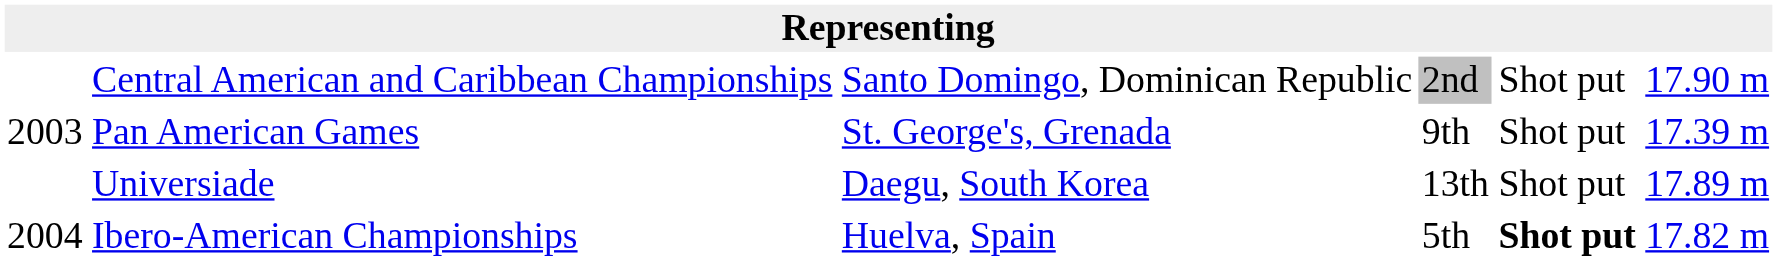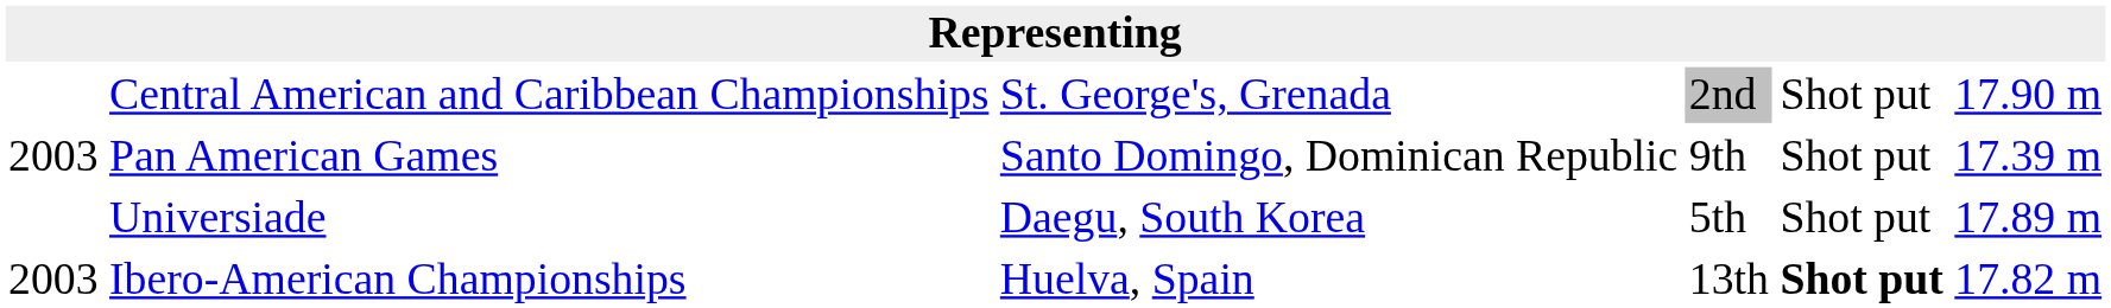 <table>
 <tr>
 <th bgcolor="#eeeeee" colspan="6">Representing </th>
 </tr>
 <tr>
 <td rowspan=3>2003</td>
 <td><a href='#'>Central American and Caribbean Championships</a></td>
-<td align=left><a href='#'>Santo Domingo</a>, Dominican Republic</td>
+<td align=left><a href='#'>St. George's, Grenada</a></td>
 <td bgcolor=silver>2nd</td>
 <td>Shot put</td>
 <td><a href='#'>17.90 m</a></td>
 </tr>
 <tr>
 <td><a href='#'>Pan American Games</a></td>
-<td align=left><a href='#'>St. George's, Grenada</a></td>
+<td align=left><a href='#'>Santo Domingo</a>, Dominican Republic</td>
 <td>9th</td>
 <td>Shot put</td>
 <td><a href='#'>17.39 m</a></td>
 </tr>
 <tr>
 <td><a href='#'>Universiade</a></td>
 <td align=left><a href='#'>Daegu</a>, <a href='#'>South Korea</a></td>
-<td>13th</td>
+<td>5th</td>
 <td>Shot put</td>
 <td><a href='#'>17.89 m</a></td>
 </tr>
 <tr>
-<td>2004</td>
+<td>2003</td>
 <td><a href='#'>Ibero-American Championships</a></td>
 <td align=left><a href='#'>Huelva</a>, <a href='#'>Spain</a></td>
-<td>5th</td>
+<td>13th</td>
 <td><strong>Shot put</strong></td>
 <td><a href='#'>17.82 m</a></td>
 </tr>
 </table>
